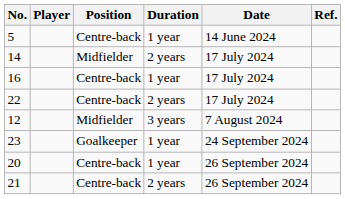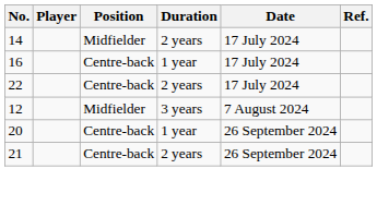 <table class="wikitable">
 <tr>
 <th scope="col">No.</th>
 <th scope="col">Player</th>
 <th scope="col">Position</th>
 <th scope="col">Duration</th>
 <th scope="col">Date</th>
 <th scope="col">Ref.</th>
-</tr>
-<tr>
-<td>5</td>
-<td></td>
-<td>Centre-back</td>
-<td>1 year</td>
-<td>14 June 2024</td>
-<td></td>
 </tr>
 <tr>
 <td>14</td>
 <td></td>
 <td>Midfielder</td>
 <td>2 years</td>
 <td>17 July 2024</td>
 <td></td>
 </tr>
 <tr>
 <td>16</td>
 <td></td>
 <td>Centre-back</td>
 <td>1 year</td>
 <td>17 July 2024</td>
 <td></td>
 </tr>
 <tr>
 <td>22</td>
 <td></td>
 <td>Centre-back</td>
 <td>2 years</td>
 <td>17 July 2024</td>
 <td></td>
 </tr>
 <tr>
 <td>12</td>
 <td></td>
 <td>Midfielder</td>
 <td>3 years</td>
 <td>7 August 2024</td>
 <td></td>
 </tr>
 <tr>
-<td>23</td>
-<td></td>
-<td>Goalkeeper</td>
-<td>1 year</td>
-<td>24 September 2024</td>
-<td></td>
-</tr>
-<tr>
 <td>20</td>
 <td></td>
 <td>Centre-back</td>
 <td>1 year</td>
 <td>26 September 2024</td>
 <td></td>
 </tr>
 <tr>
 <td>21</td>
 <td></td>
 <td>Centre-back</td>
 <td>2 years</td>
 <td>26 September 2024</td>
 <td></td>
 </tr>
 </table>
